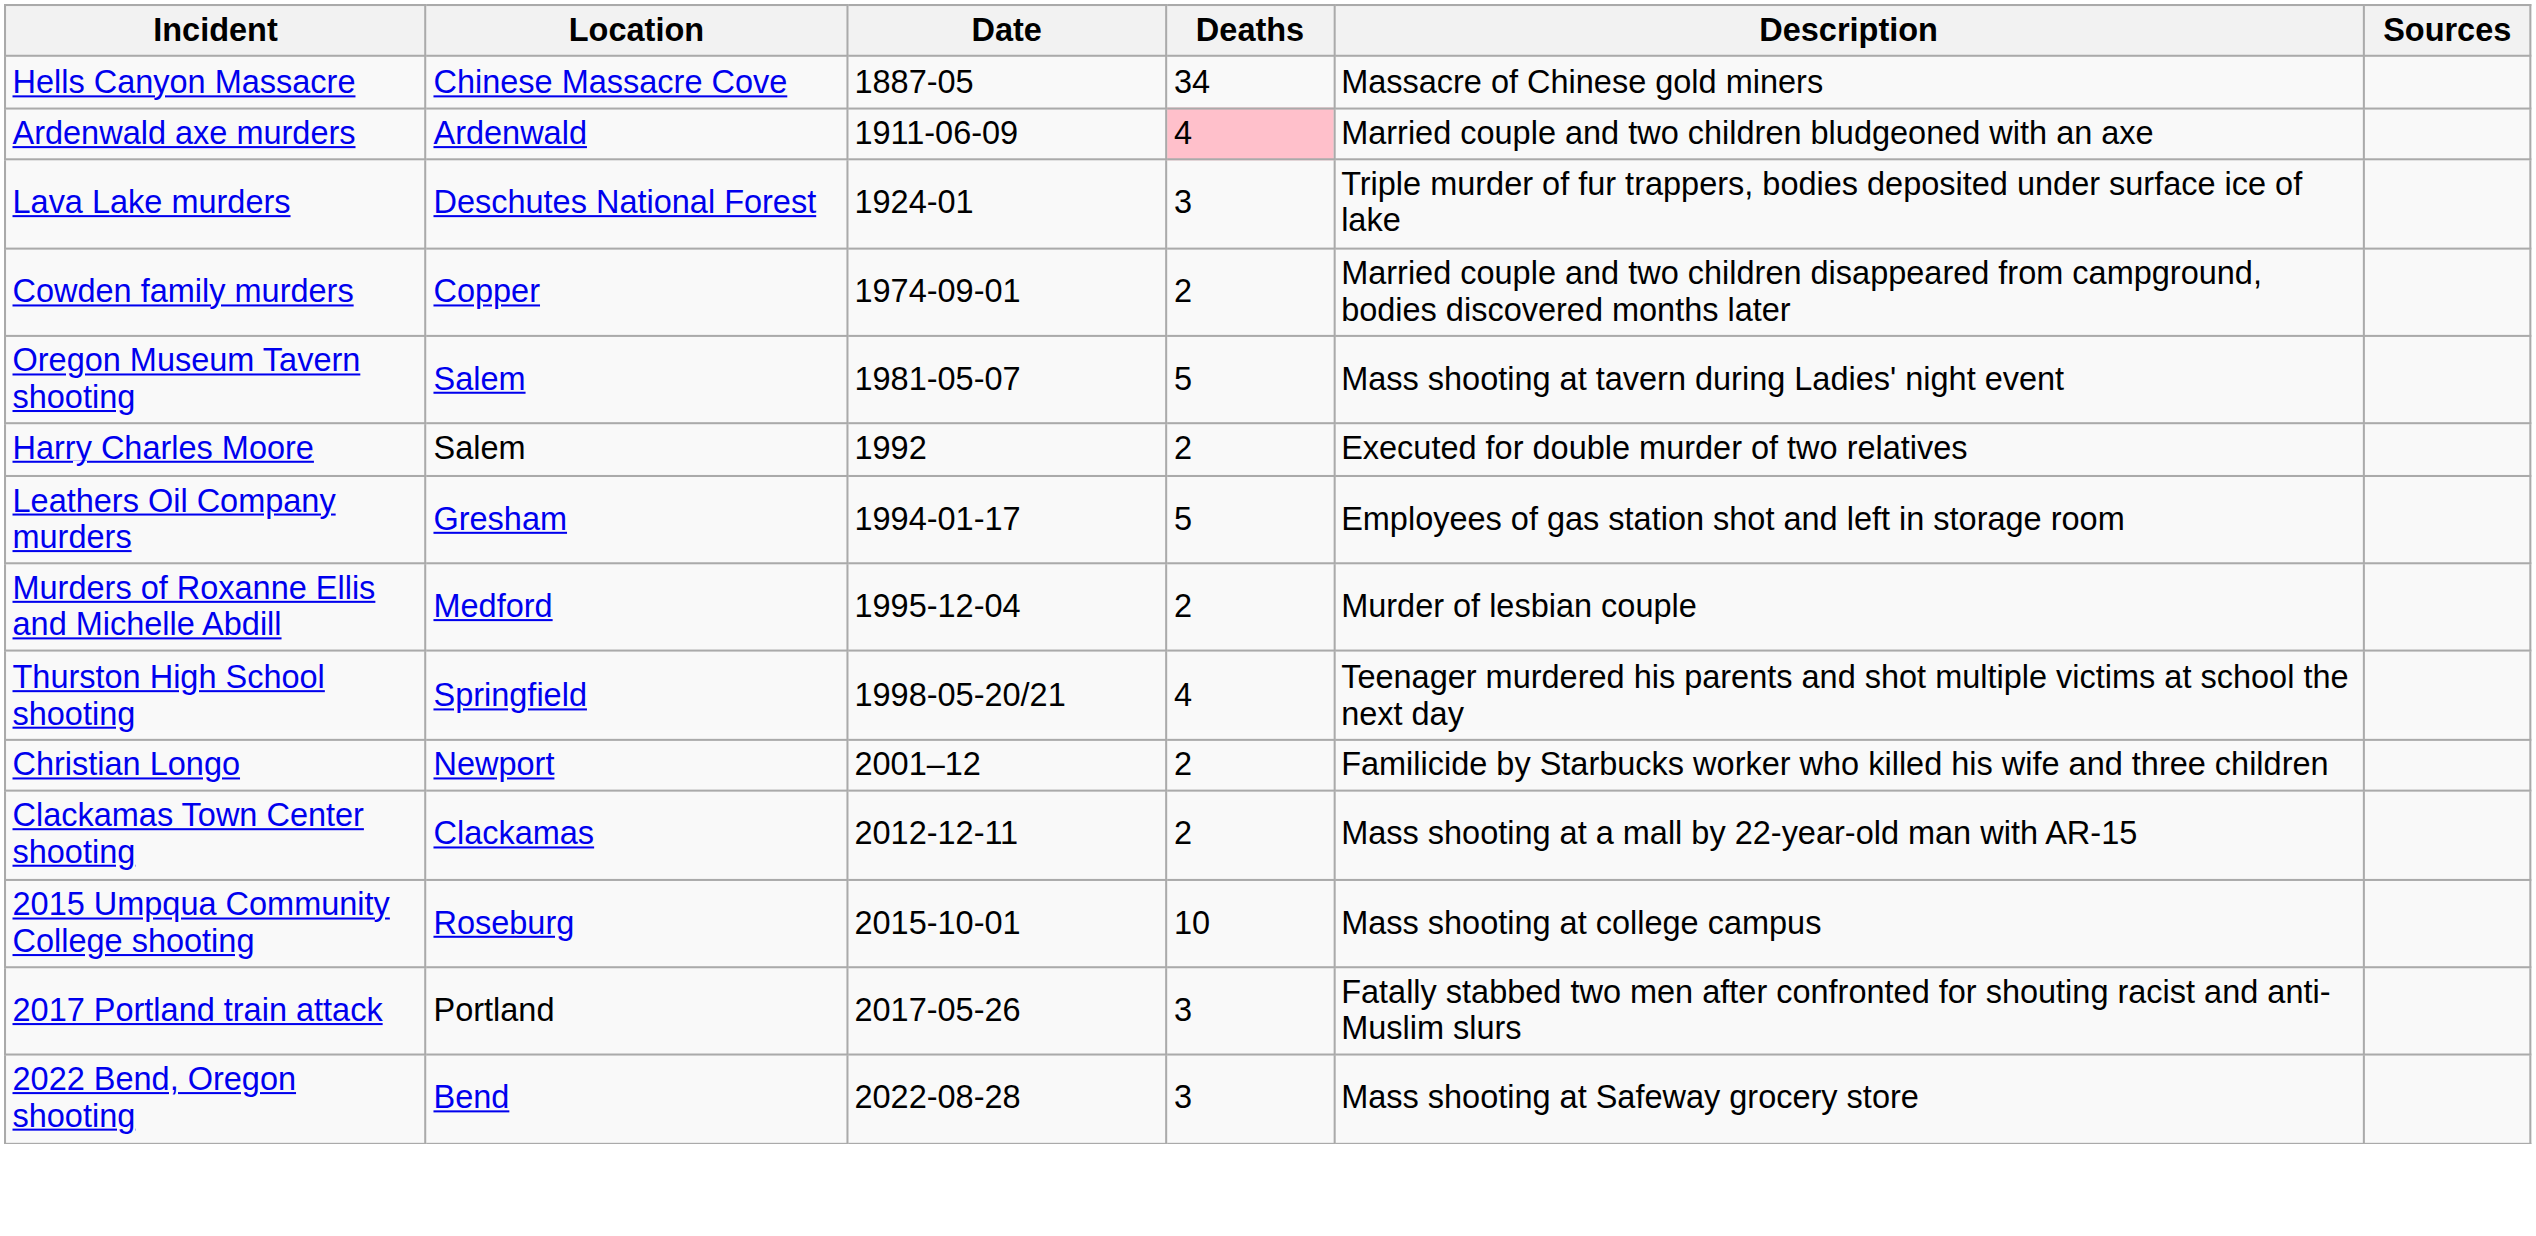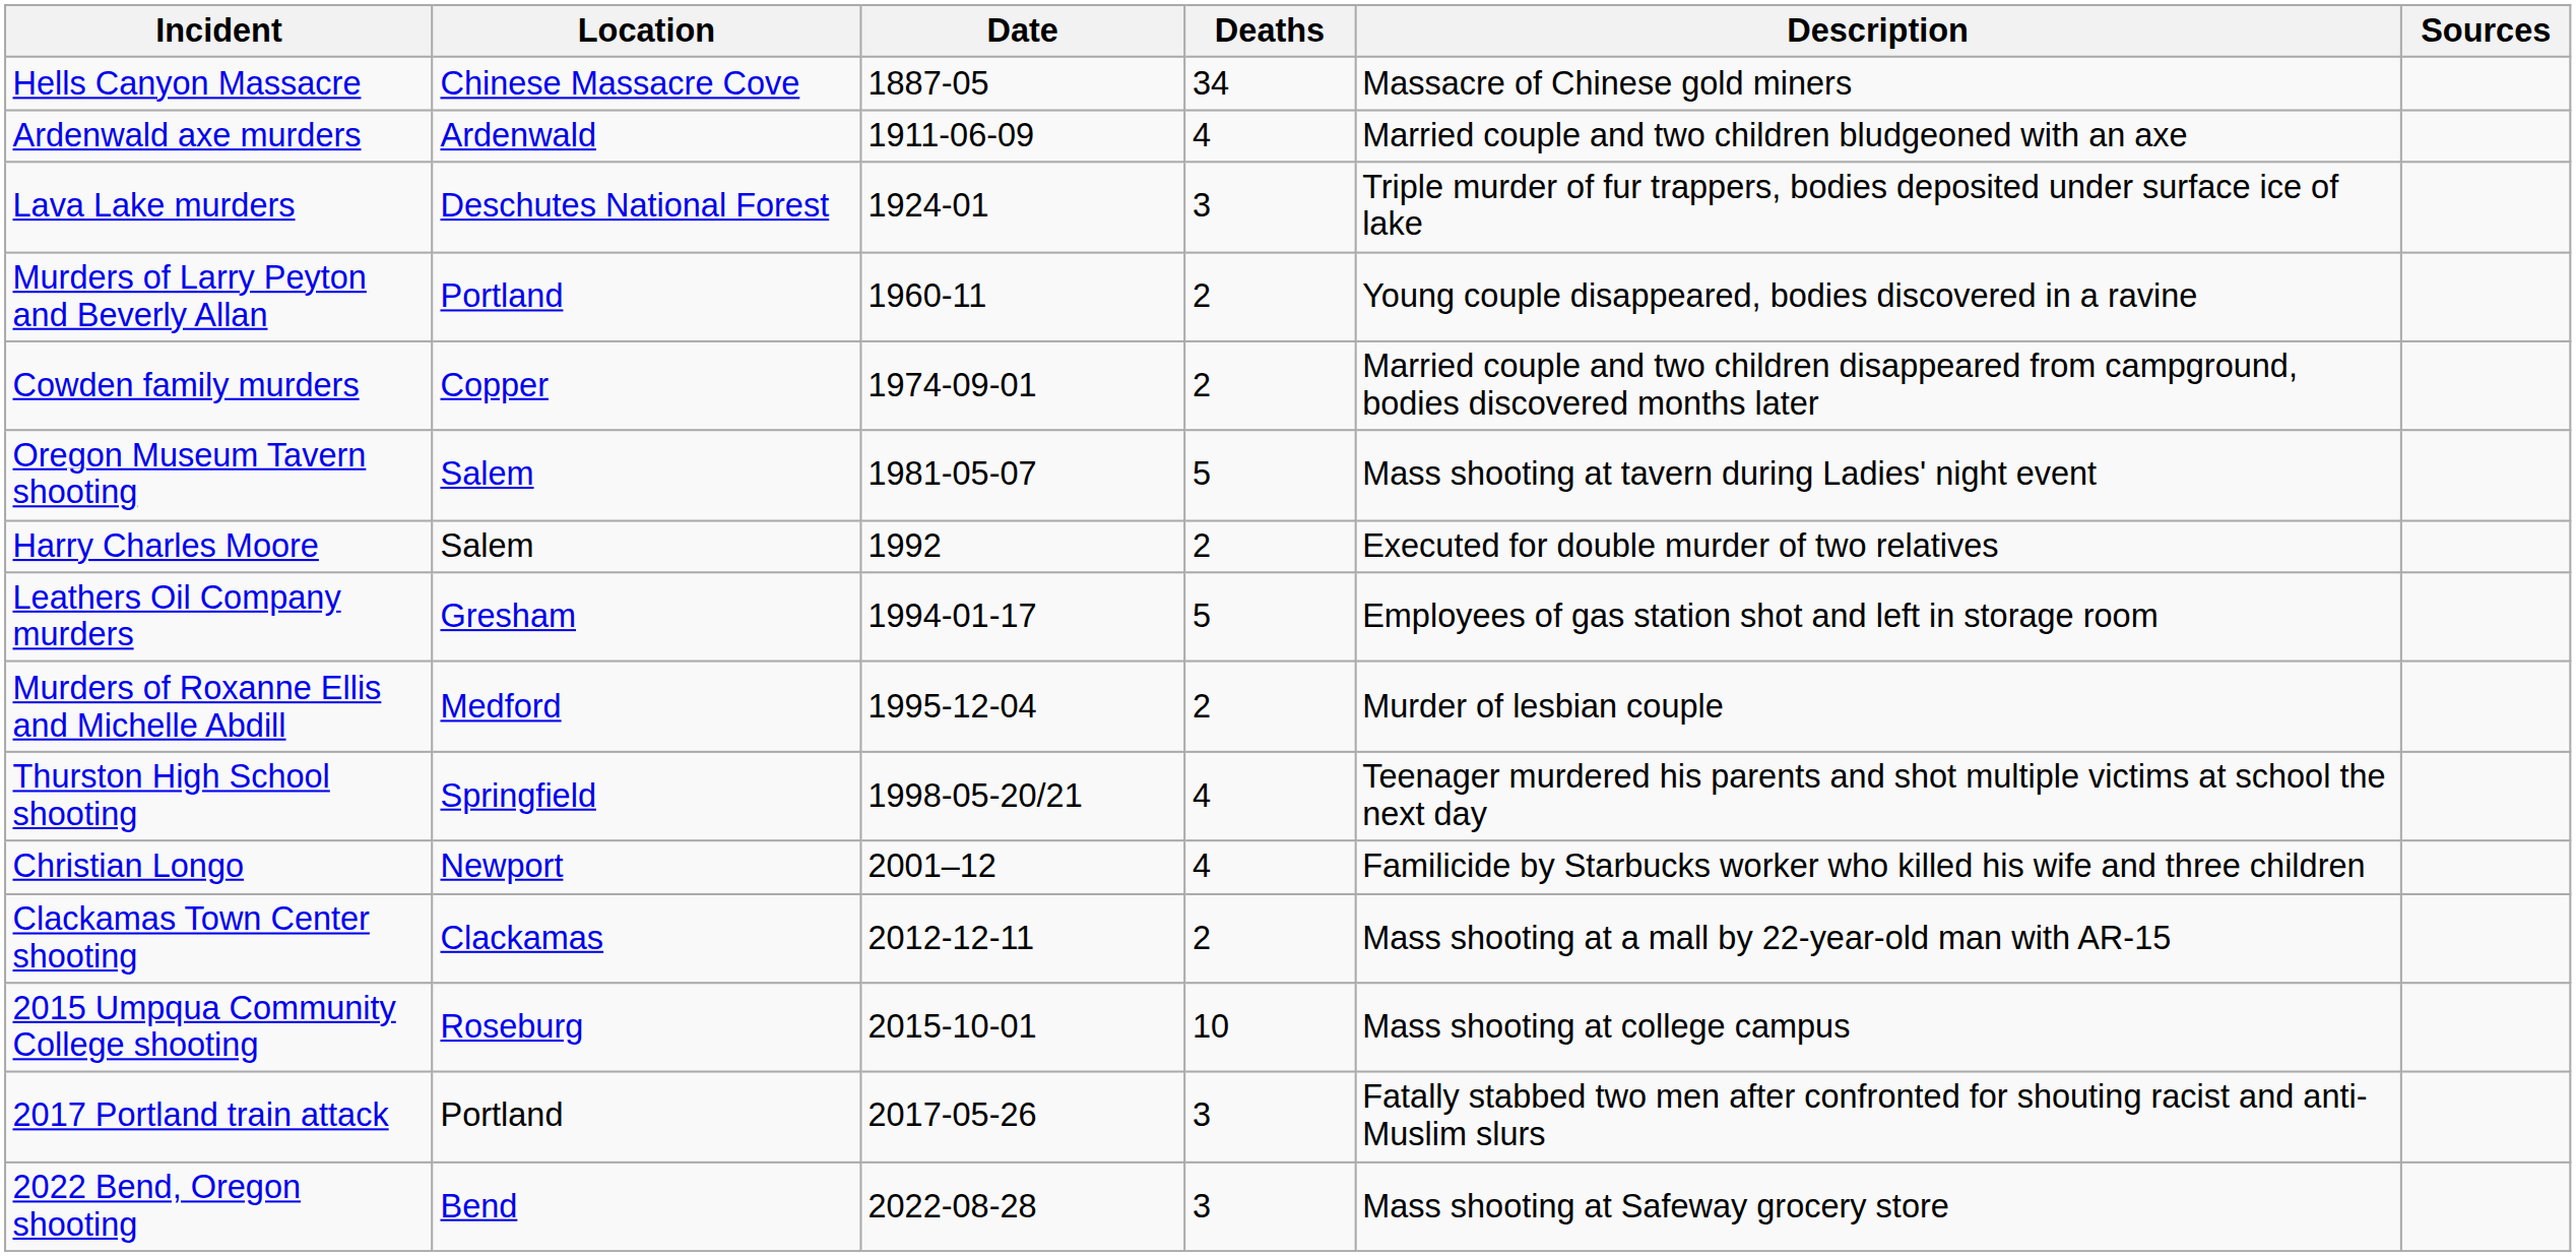 <table class="wikitable sortable">
 <tr>
 <th width="200">Incident</th>
 <th width="200">Location</th>
 <th width="150">Date</th>
 <th width="75">Deaths</th>
 <th width="500">Description</th>
 <th width="75">Sources</th>
 </tr>
 <tr>
 <td><a href='#'>Hells Canyon Massacre</a></td>
 <td><a href='#'>Chinese Massacre Cove</a></td>
 <td>1887-05</td>
 <td>34</td>
 <td>Massacre of Chinese gold miners</td>
 <td></td>
 </tr>
 <tr>
 <td><a href='#'>Ardenwald axe murders</a></td>
 <td><a href='#'>Ardenwald</a></td>
 <td>1911-06-09</td>
-<td style="background: pink;">4</td>
+<td>4</td>
 <td>Married couple and two children bludgeoned with an axe</td>
 <td></td>
 </tr>
 <tr>
 <td><a href='#'>Lava Lake murders</a></td>
 <td><a href='#'>Deschutes National Forest</a></td>
 <td>1924-01</td>
 <td>3</td>
 <td>Triple murder of fur trappers, bodies deposited under surface ice of lake</td>
+<td></td>
+</tr>
+<tr>
+<td><a href='#'>Murders of Larry Peyton and Beverly Allan</a></td>
+<td><a href='#'>Portland</a></td>
+<td>1960-11</td>
+<td>2</td>
+<td>Young couple disappeared, bodies discovered in a ravine</td>
 <td></td>
 </tr>
 <tr>
 <td><a href='#'>Cowden family murders</a></td>
 <td><a href='#'>Copper</a></td>
 <td>1974-09-01</td>
 <td>2</td>
 <td>Married couple and two children disappeared from campground, bodies discovered months later</td>
 <td></td>
 </tr>
 <tr>
 <td><a href='#'>Oregon Museum Tavern shooting</a></td>
 <td><a href='#'>Salem</a></td>
 <td>1981-05-07</td>
 <td>5</td>
 <td>Mass shooting at tavern during Ladies' night event</td>
 <td></td>
 </tr>
 <tr>
 <td><a href='#'>Harry Charles Moore</a></td>
 <td>Salem</td>
 <td>1992</td>
 <td>2</td>
 <td>Executed for double murder of two relatives</td>
 <td></td>
 </tr>
 <tr>
 <td><a href='#'>Leathers Oil Company murders</a></td>
 <td><a href='#'>Gresham</a></td>
 <td>1994-01-17</td>
 <td>5</td>
 <td>Employees of gas station shot and left in storage room</td>
 <td></td>
 </tr>
 <tr>
 <td><a href='#'>Murders of Roxanne Ellis and Michelle Abdill</a></td>
 <td><a href='#'>Medford</a></td>
 <td>1995-12-04</td>
 <td>2</td>
 <td>Murder of lesbian couple</td>
 <td></td>
 </tr>
 <tr>
 <td><a href='#'>Thurston High School shooting</a></td>
 <td><a href='#'>Springfield</a></td>
 <td>1998-05-20/21</td>
 <td>4</td>
 <td>Teenager murdered his parents and shot multiple victims at school the next day</td>
 <td></td>
 </tr>
 <tr>
 <td><a href='#'>Christian Longo</a></td>
 <td><a href='#'>Newport</a></td>
 <td>2001–12</td>
-<td>2</td>
+<td>4</td>
 <td>Familicide by Starbucks worker who killed his wife and three children</td>
 <td></td>
 </tr>
 <tr>
 <td><a href='#'>Clackamas Town Center shooting</a></td>
 <td><a href='#'>Clackamas</a></td>
 <td>2012-12-11</td>
 <td>2</td>
 <td>Mass shooting at a mall by 22-year-old man with AR-15</td>
 <td></td>
 </tr>
 <tr>
 <td><a href='#'>2015 Umpqua Community College shooting</a></td>
 <td><a href='#'>Roseburg</a></td>
 <td>2015-10-01</td>
 <td>10</td>
 <td>Mass shooting at college campus</td>
 <td></td>
 </tr>
 <tr>
 <td><a href='#'>2017 Portland train attack</a></td>
 <td>Portland</td>
 <td>2017-05-26</td>
 <td>3</td>
 <td>Fatally stabbed two men after confronted for shouting racist and anti-Muslim slurs</td>
 <td></td>
 </tr>
 <tr>
 <td><a href='#'>2022 Bend, Oregon shooting</a></td>
 <td><a href='#'>Bend</a></td>
 <td>2022-08-28</td>
 <td>3</td>
 <td>Mass shooting at Safeway grocery store</td>
 <td></td>
 </tr>
 </table>
